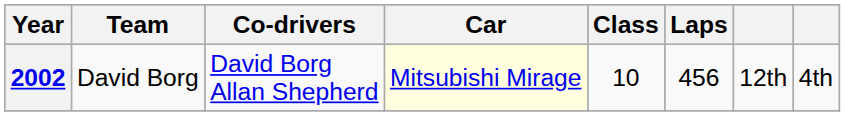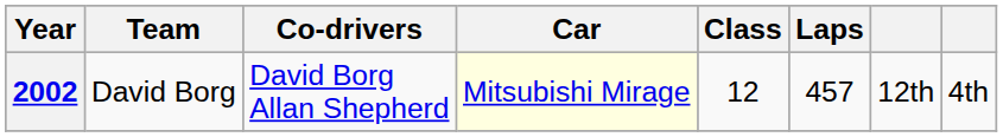 <table class="wikitable" style="text-align:center; font-size:90%">
 <tr>
 <th>Year</th>
 <th>Team</th>
 <th>Co-drivers</th>
 <th>Car</th>
 <th>Class</th>
 <th>Laps</th>
 <th></th>
 <th></th>
 </tr>
 <tr>
 <th><a href='#'>2002</a></th>
 <td align="left"> David Borg</td>
 <td align="left"> <a href='#'>David Borg</a><br> <a href='#'>Allan Shepherd</a></td>
 <td align="left" style="background: lightyellow;"><a href='#'>Mitsubishi Mirage</a></td>
-<td>10</td>
-<td>456</td>
+<td>12</td>
+<td>457</td>
 <td>12th</td>
 <td>4th</td>
 </tr>
 </table>
